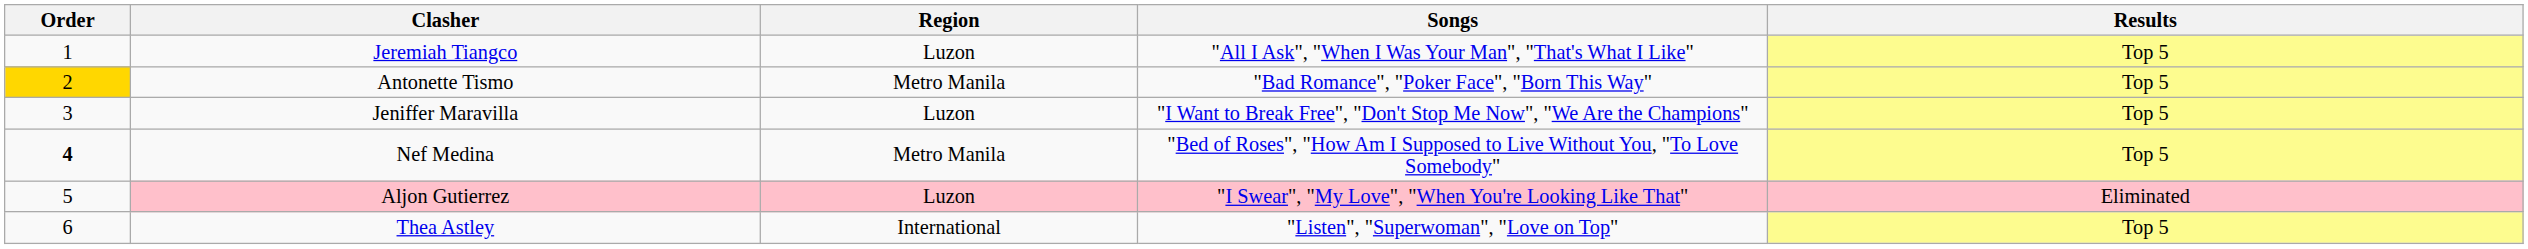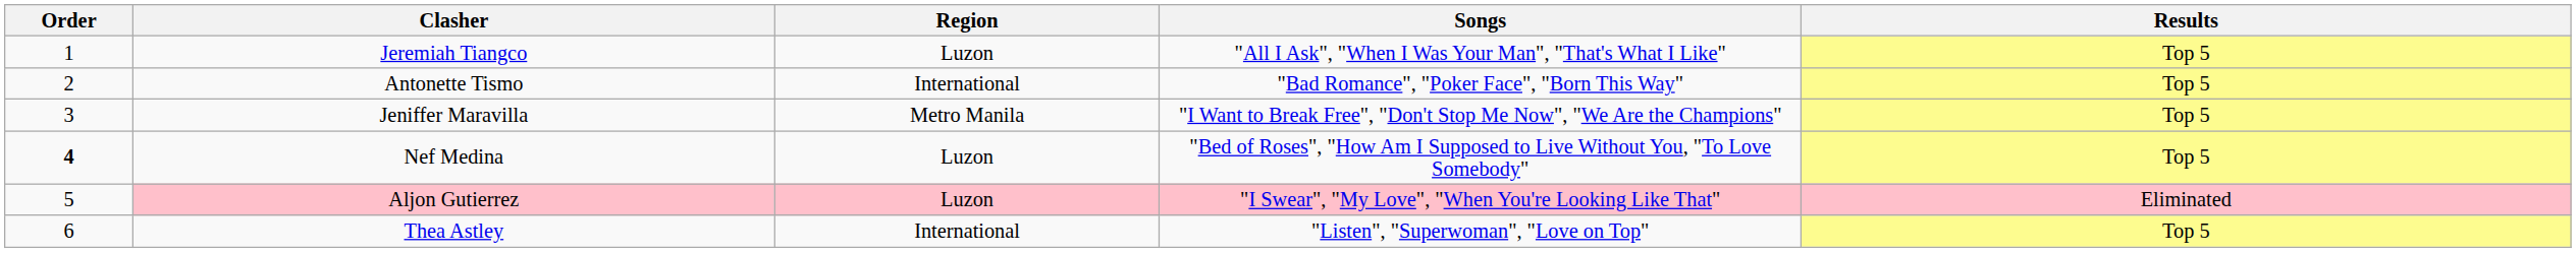 <table class="wikitable" style="text-align:center; line-height:17px; width:100%;">
 <tr>
 <th width="5%">Order</th>
 <th width="25%">Clasher</th>
 <th>Region</th>
 <th width="25%">Songs</th>
 <th width="30%">Results</th>
 </tr>
 <tr>
 <td>1</td>
 <td><a href='#'>Jeremiah Tiangco</a></td>
 <td>Luzon</td>
 <td>"<a href='#'>All I Ask</a>", "<a href='#'>When I Was Your Man</a>", "<a href='#'>That's What I Like</a>"</td>
 <td style="background:#fdfc8f;">Top 5</td>
 </tr>
 <tr>
-<td style="background: gold;">2</td>
+<td>2</td>
 <td>Antonette Tismo</td>
-<td>Metro Manila</td>
+<td>International</td>
 <td>"<a href='#'>Bad Romance</a>", "<a href='#'>Poker Face</a>", "<a href='#'>Born This Way</a>"</td>
 <td style="background:#fdfc8f;">Top 5</td>
 </tr>
 <tr>
 <td>3</td>
 <td>Jeniffer Maravilla</td>
-<td>Luzon</td>
+<td>Metro Manila</td>
 <td>"<a href='#'>I Want to Break Free</a>", "<a href='#'>Don't Stop Me Now</a>", "<a href='#'>We Are the Champions</a>"</td>
 <td style="background:#fdfc8f;">Top 5</td>
 </tr>
 <tr>
 <td><strong>4</strong></td>
 <td>Nef Medina</td>
-<td>Metro Manila</td>
+<td>Luzon</td>
 <td>"<a href='#'>Bed of Roses</a>", "<a href='#'>How Am I Supposed to Live Without You</a>, "<a href='#'>To Love Somebody</a>"</td>
 <td style="background:#fdfc8f;">Top 5</td>
 </tr>
 <tr>
 <td>5</td>
 <td style="background:pink;">Aljon Gutierrez</td>
 <td style="background:pink;">Luzon</td>
 <td style="background:pink;">"<a href='#'>I Swear</a>", "<a href='#'>My Love</a>", "<a href='#'>When You're Looking Like That</a>"</td>
 <td style="background:pink;">Eliminated</td>
 </tr>
 <tr>
 <td>6</td>
 <td><a href='#'>Thea Astley</a></td>
 <td>International</td>
 <td>"<a href='#'>Listen</a>", "<a href='#'>Superwoman</a>", "<a href='#'>Love on Top</a>"</td>
 <td style="background:#fdfc8f;">Top 5</td>
 </tr>
 </table>
